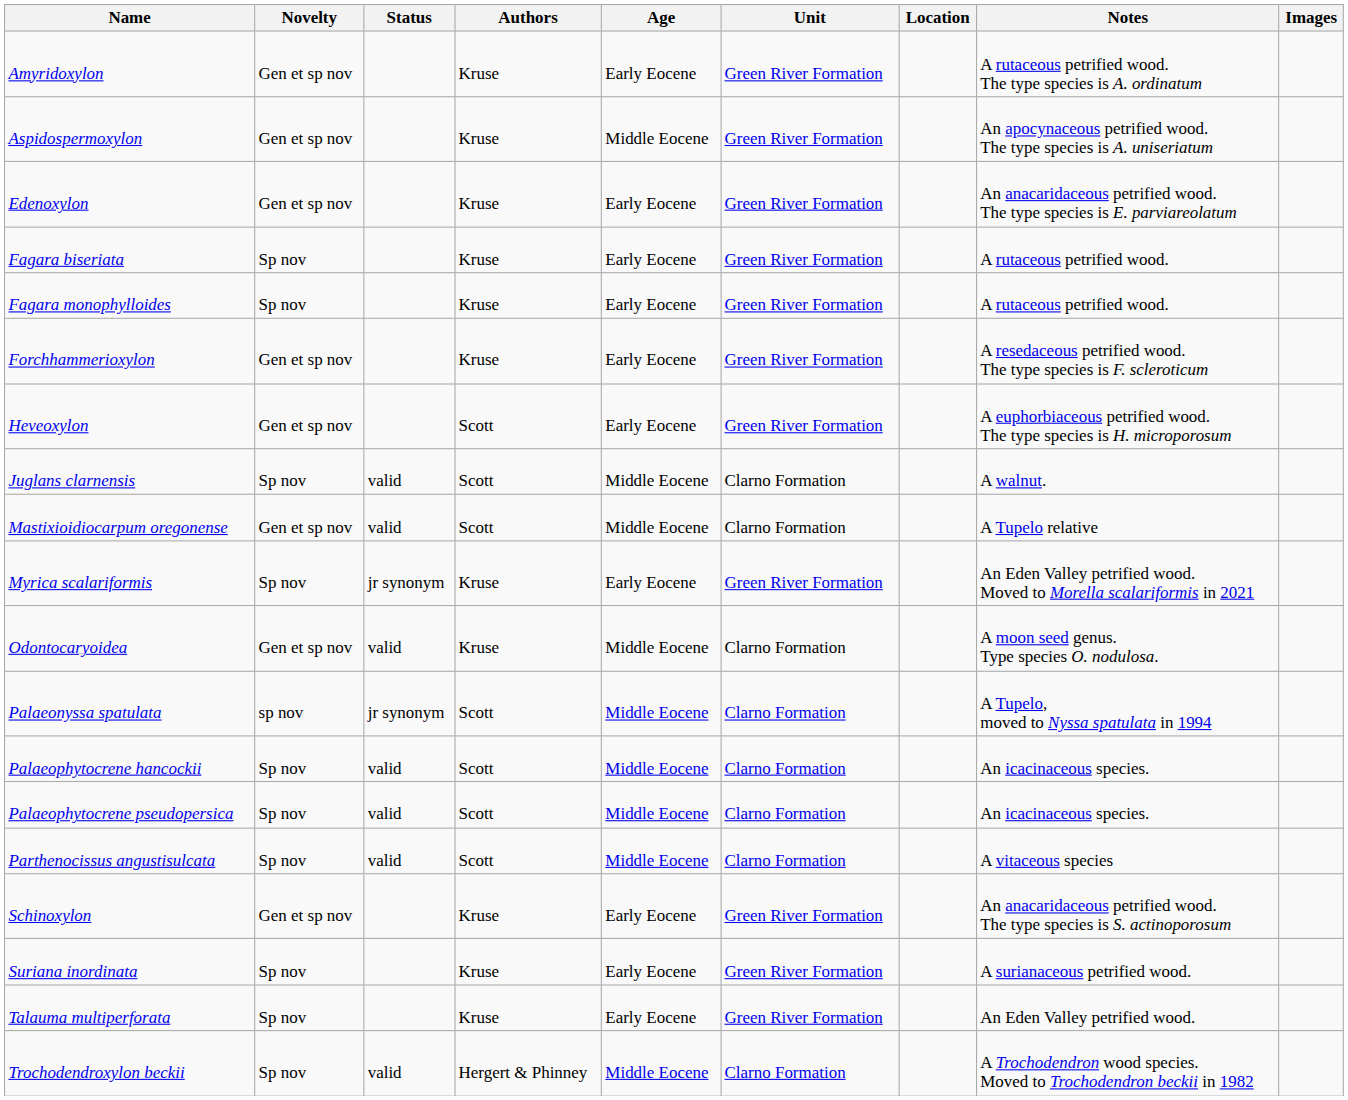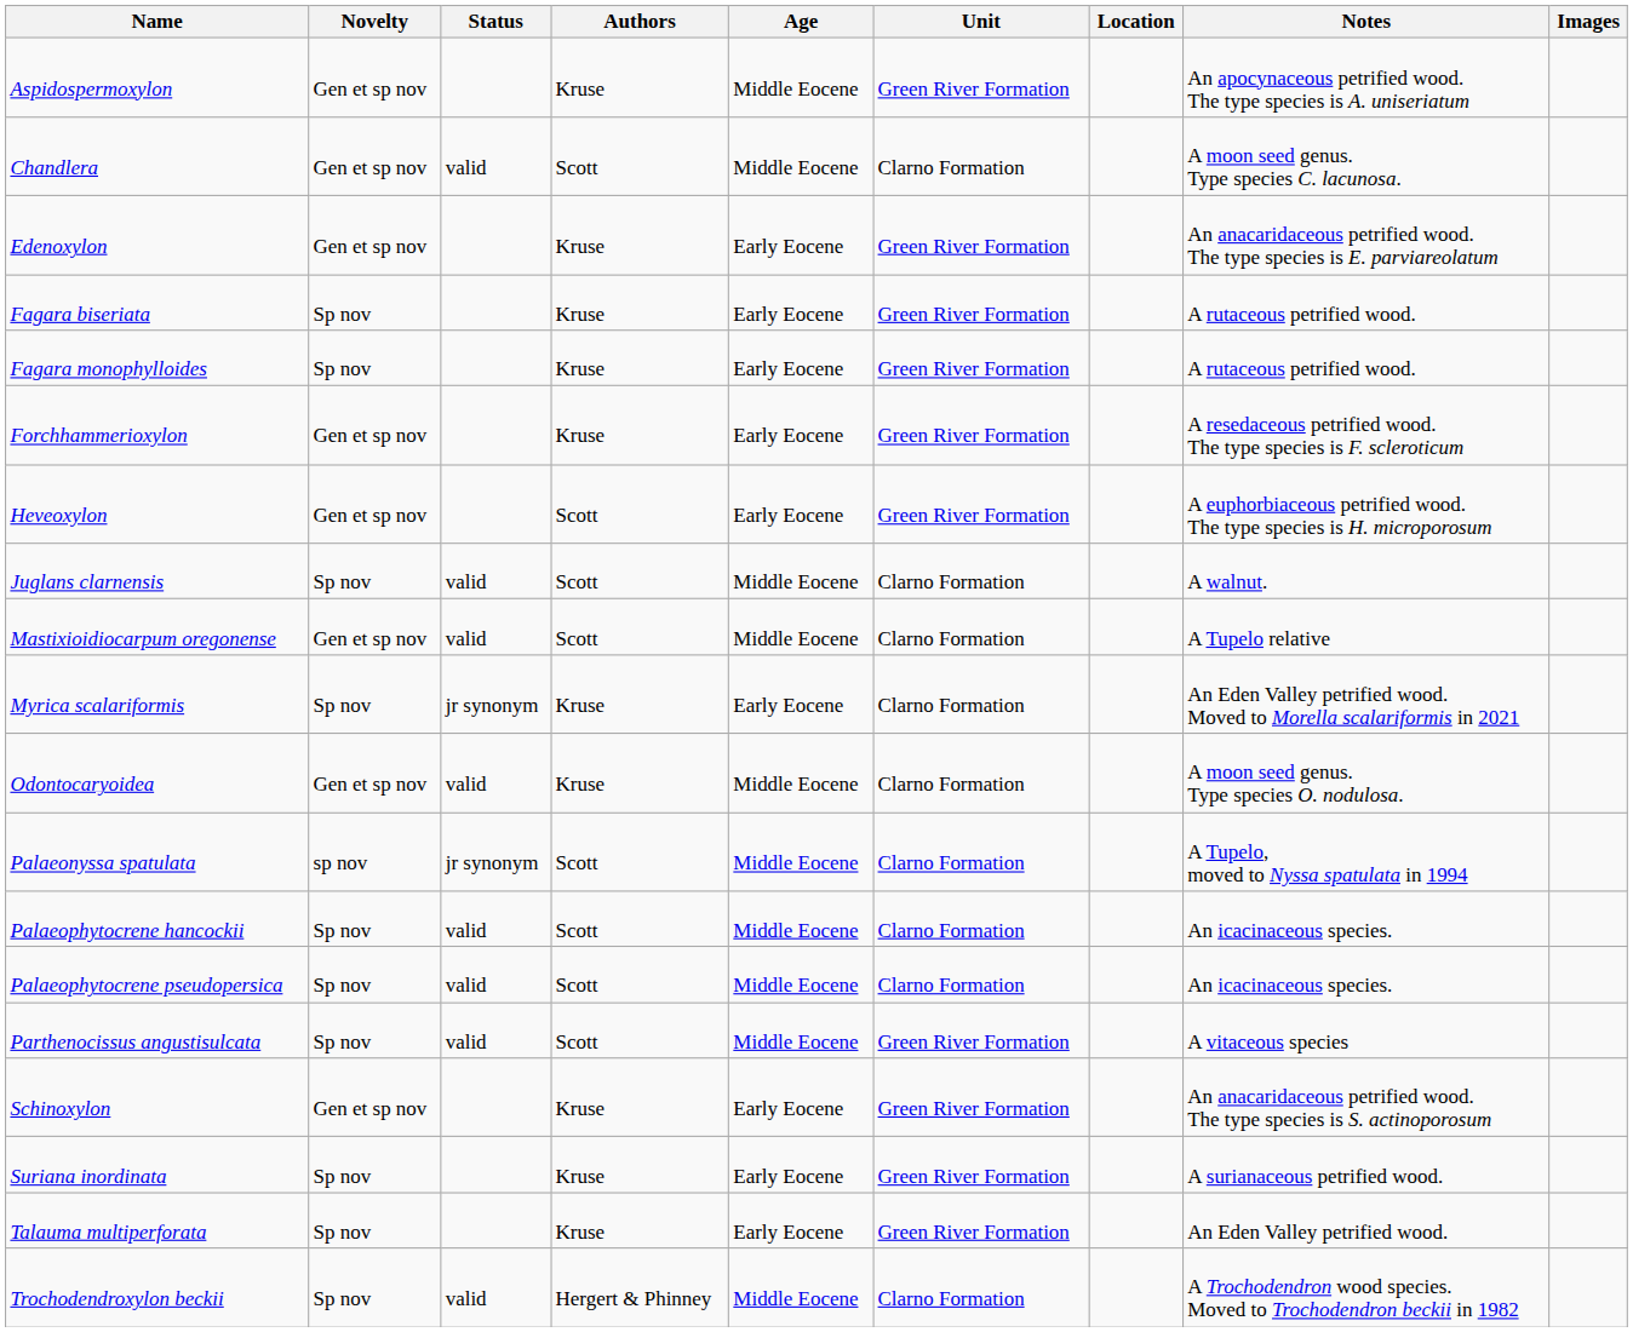 <table class="wikitable sortable" align="center" width="100%">
 <tr>
 <th>Name</th>
 <th>Novelty</th>
 <th>Status</th>
 <th>Authors</th>
 <th>Age</th>
 <th>Unit</th>
 <th>Location</th>
 <th>Notes</th>
 <th>Images</th>
 </tr>
 <tr>
-<td><br><em><a href='#'>Amyridoxylon</a></em></td>
-<td><br>Gen et sp nov</td>
-<td></td>
-<td><br>Kruse</td>
-<td><br>Early Eocene</td>
-<td><br><a href='#'>Green River Formation</a></td>
-<td><br><br></td>
-<td><br>A <a href='#'>rutaceous</a> petrified wood.<br>The type species is <em>A. ordinatum</em></td>
-<td></td>
-</tr>
-<tr>
 <td><br><em><a href='#'>Aspidospermoxylon</a></em></td>
 <td><br>Gen et sp nov</td>
 <td></td>
 <td><br>Kruse</td>
 <td><br>Middle Eocene</td>
 <td><br><a href='#'>Green River Formation</a></td>
 <td><br><br></td>
 <td><br>An <a href='#'>apocynaceous</a> petrified wood.<br>The type species is <em>A. uniseriatum</em></td>
+<td></td>
+</tr>
+<tr>
+<td><br><em><a href='#'>Chandlera</a></em></td>
+<td><br>Gen et sp nov</td>
+<td><br>valid</td>
+<td><br>Scott</td>
+<td><br>Middle Eocene</td>
+<td><br>Clarno Formation</td>
+<td><br><br></td>
+<td><br>A <a href='#'>moon seed</a> genus.<br> Type species <em>C. lacunosa</em>.</td>
 <td></td>
 </tr>
 <tr>
 <td><br><em><a href='#'>Edenoxylon</a></em></td>
 <td><br>Gen et sp nov</td>
 <td></td>
 <td><br>Kruse</td>
 <td><br>Early Eocene</td>
 <td><br><a href='#'>Green River Formation</a></td>
 <td><br><br></td>
 <td><br>An <a href='#'>anacaridaceous</a> petrified wood.<br>The type species is <em>E. parviareolatum</em></td>
 <td></td>
 </tr>
 <tr>
 <td><br><em><a href='#'>Fagara biseriata</a></em></td>
 <td><br>Sp nov</td>
 <td></td>
 <td><br>Kruse</td>
 <td><br>Early Eocene</td>
 <td><br><a href='#'>Green River Formation</a></td>
 <td><br><br></td>
 <td><br>A <a href='#'>rutaceous</a> petrified wood.</td>
 <td></td>
 </tr>
 <tr>
 <td><br><em><a href='#'>Fagara monophylloides</a></em></td>
 <td><br>Sp nov</td>
 <td></td>
 <td><br>Kruse</td>
 <td><br>Early Eocene</td>
 <td><br><a href='#'>Green River Formation</a></td>
 <td><br><br></td>
 <td><br>A <a href='#'>rutaceous</a> petrified wood.</td>
 <td></td>
 </tr>
 <tr>
 <td><br><em><a href='#'>Forchhammerioxylon</a></em></td>
 <td><br>Gen et sp nov</td>
 <td></td>
 <td><br>Kruse</td>
 <td><br>Early Eocene</td>
 <td><br><a href='#'>Green River Formation</a></td>
 <td><br><br></td>
 <td><br>A <a href='#'>resedaceous</a> petrified wood.<br>The type species is <em>F. scleroticum</em></td>
 <td></td>
 </tr>
 <tr>
 <td><br><em><a href='#'>Heveoxylon</a></em></td>
 <td><br>Gen et sp nov</td>
 <td></td>
 <td><br>Scott</td>
 <td><br>Early Eocene</td>
 <td><br><a href='#'>Green River Formation</a></td>
 <td><br><br></td>
 <td><br>A <a href='#'>euphorbiaceous</a> petrified wood.<br>The type species is <em>H. microporosum</em></td>
 <td></td>
 </tr>
 <tr>
 <td><br><em><a href='#'>Juglans clarnensis</a></em></td>
 <td><br>Sp nov</td>
 <td><br>valid</td>
 <td><br>Scott</td>
 <td><br>Middle Eocene</td>
 <td><br>Clarno Formation</td>
 <td><br><br></td>
 <td><br>A <a href='#'>walnut</a>.</td>
 <td></td>
 </tr>
 <tr>
 <td><br><em><a href='#'>Mastixioidiocarpum oregonense</a></em></td>
 <td><br>Gen et sp nov</td>
 <td><br>valid</td>
 <td><br>Scott</td>
 <td><br>Middle Eocene</td>
 <td><br>Clarno Formation</td>
 <td><br><br></td>
 <td><br>A <a href='#'>Tupelo</a> relative</td>
 <td></td>
 </tr>
 <tr>
 <td><br><em><a href='#'>Myrica scalariformis</a></em></td>
 <td><br>Sp nov</td>
 <td><br>jr synonym</td>
 <td><br>Kruse</td>
 <td><br>Early Eocene</td>
-<td><br><a href='#'>Green River Formation</a></td>
+<td><br>Clarno Formation</td>
 <td><br><br></td>
 <td><br>An Eden Valley petrified wood.<br>Moved to <em><a href='#'>Morella scalariformis</a></em> in <a href='#'>2021</a></td>
 <td></td>
 </tr>
 <tr>
 <td><br><em><a href='#'>Odontocaryoidea</a></em></td>
 <td><br>Gen et sp nov</td>
 <td><br>valid</td>
 <td><br>Kruse</td>
 <td><br>Middle Eocene</td>
 <td><br>Clarno Formation</td>
 <td><br><br></td>
 <td><br>A <a href='#'>moon seed</a> genus.<br> Type species <em>O. nodulosa</em>.</td>
 <td></td>
 </tr>
 <tr>
 <td><br><em><a href='#'>Palaeonyssa spatulata</a></em></td>
 <td><br>sp nov</td>
 <td><br>jr synonym</td>
 <td><br>Scott</td>
 <td><br><a href='#'>Middle Eocene</a></td>
 <td><br><a href='#'>Clarno Formation</a></td>
 <td><br></td>
 <td><br>A <a href='#'>Tupelo</a>,<br> moved to <em><a href='#'>Nyssa spatulata</a></em> in <a href='#'>1994</a></td>
 <td></td>
 </tr>
 <tr>
 <td><br><em><a href='#'>Palaeophytocrene hancockii</a></em></td>
 <td><br>Sp nov</td>
 <td><br>valid</td>
 <td><br>Scott</td>
 <td><br><a href='#'>Middle Eocene</a></td>
 <td><br><a href='#'>Clarno Formation</a></td>
 <td><br><br></td>
 <td><br>An <a href='#'>icacinaceous</a> species.</td>
 <td></td>
 </tr>
 <tr>
 <td><br><em><a href='#'>Palaeophytocrene pseudopersica</a></em></td>
 <td><br>Sp nov</td>
 <td><br>valid</td>
 <td><br>Scott</td>
 <td><br><a href='#'>Middle Eocene</a></td>
 <td><br><a href='#'>Clarno Formation</a></td>
 <td><br><br></td>
 <td><br>An <a href='#'>icacinaceous</a> species.</td>
 <td></td>
 </tr>
 <tr>
 <td><br><em><a href='#'>Parthenocissus angustisulcata</a></em></td>
 <td><br>Sp nov</td>
 <td><br>valid</td>
 <td><br>Scott</td>
 <td><br><a href='#'>Middle Eocene</a></td>
-<td><br><a href='#'>Clarno Formation</a></td>
+<td><br><a href='#'>Green River Formation</a></td>
 <td><br><br></td>
 <td><br>A <a href='#'>vitaceous</a> species</td>
 <td></td>
 </tr>
 <tr>
 <td><br><em><a href='#'>Schinoxylon</a></em></td>
 <td><br>Gen et sp nov</td>
 <td></td>
 <td><br>Kruse</td>
 <td><br>Early Eocene</td>
 <td><br><a href='#'>Green River Formation</a></td>
 <td><br><br></td>
 <td><br>An <a href='#'>anacaridaceous</a> petrified wood.<br>The type species is <em>S. actinoporosum</em></td>
 <td></td>
 </tr>
 <tr>
 <td><br><em><a href='#'>Suriana inordinata</a></em></td>
 <td><br>Sp nov</td>
 <td></td>
 <td><br>Kruse</td>
 <td><br>Early Eocene</td>
 <td><br><a href='#'>Green River Formation</a></td>
 <td><br><br></td>
 <td><br>A <a href='#'>surianaceous</a> petrified wood.</td>
 <td></td>
 </tr>
 <tr>
 <td><br><em><a href='#'>Talauma multiperforata</a></em></td>
 <td><br>Sp nov</td>
 <td></td>
 <td><br>Kruse</td>
 <td><br>Early Eocene</td>
 <td><br><a href='#'>Green River Formation</a></td>
 <td><br><br></td>
 <td><br>An Eden Valley petrified wood.</td>
 <td></td>
 </tr>
 <tr>
 <td><br><em><a href='#'>Trochodendroxylon beckii</a></em></td>
 <td><br>Sp nov</td>
 <td><br>valid</td>
 <td><br>Hergert & Phinney</td>
 <td><br><a href='#'>Middle Eocene</a></td>
 <td><br><a href='#'>Clarno Formation</a></td>
 <td><br><br></td>
 <td><br>A <em><a href='#'>Trochodendron</a></em> wood species.<br> Moved to <em><a href='#'>Trochodendron beckii</a></em> in <a href='#'>1982</a></td>
 <td></td>
 </tr>
 <tr>
 </tr>
 </table>
